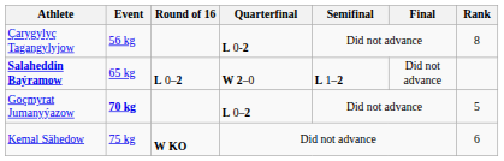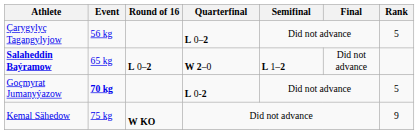 <table class="wikitable" width="98%" style="text-align:left; font-size:90%">
 <tr>
 <th width="11%">Athlete</th>
 <th width="4%">Event</th>
 <th width="9%">Round of 16</th>
 <th width="9%">Quarterfinal</th>
 <th width="9%">Semifinal</th>
 <th width="9%">Final</th>
 <th width="3%">Rank</th>
 </tr>
 <tr>
 <td><a href='#'>Çarygylyç Tagangylyjow</a></td>
 <td><a href='#'>56 kg</a></td>
 <td></td>
-<td><br><strong>L</strong> 0-<strong>2</strong></td>
+<td><br><strong>L</strong> 0–<strong>2</strong></td>
 <td colspan=2 align=center>Did not advance</td>
-<td align=center>8</td>
+<td align=center>5</td>
 </tr>
 <tr>
 <td><strong><a href='#'>Salaheddin Baýramow</a></strong></td>
 <td><a href='#'>65 kg</a></td>
 <td><br><strong>L</strong> 0–<strong>2</strong></td>
 <td><br><strong>W</strong> <strong>2</strong>–0</td>
 <td><br><strong>L</strong> 1–<strong>2</strong></td>
 <td align=center>Did not advance</td>
 <td align=center></td>
 </tr>
 <tr>
 <td><a href='#'>Goçmyrat Jumanyýazow</a></td>
 <td><strong><a href='#'>70 kg</a></strong></td>
 <td></td>
-<td><br><strong>L</strong> 0–<strong>2</strong></td>
+<td><br><strong>L</strong> 0-<strong>2</strong></td>
 <td colspan=2 align=center>Did not advance</td>
 <td align=center>5</td>
 </tr>
 <tr>
 <td><a href='#'>Kemal Sähedow</a></td>
 <td><a href='#'>75 kg</a></td>
 <td><br><strong>W</strong> <strong>KO</strong></td>
 <td colspan=3 align=center>Did not advance</td>
-<td align=center>6</td>
+<td align=center>9</td>
 </tr>
 </table>
